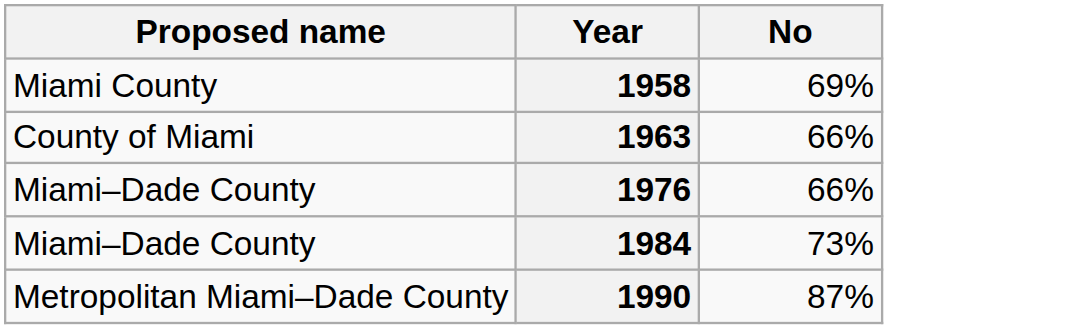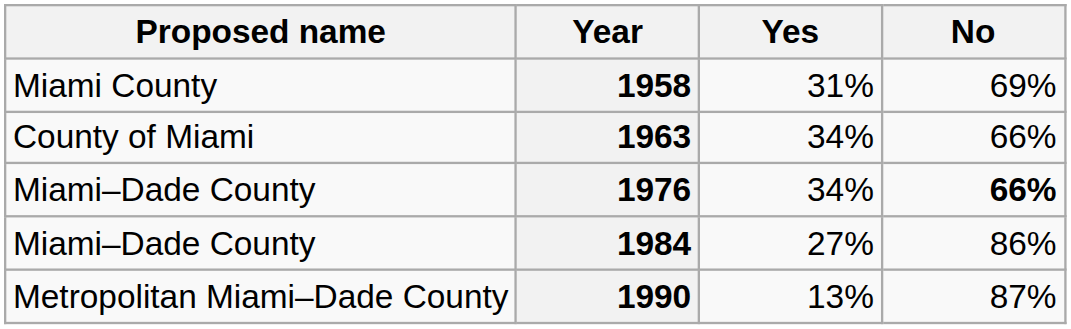 <table class="wikitable sortable plainrowheaders" style="font-size: 90%; text-align: right;">
 <tr>
 <th scope="col">Proposed name</th>
 <th scope="col" style="width: 5em;">Year</th>
+<th scope="col" style="width: 5em;">Yes</th>
 <th scope="col" style="width: 5em;">No</th>
 </tr>
 <tr>
 <td style="text-align:left">Miami County</td>
 <th scope="row" style="text-align: right;">1958</th>
+<td>31%</td>
 <td>69%</td>
 </tr>
 <tr>
 <td style="text-align:left">County of Miami</td>
 <th scope="row" style="text-align: right;">1963</th>
+<td>34%</td>
 <td>66%</td>
 </tr>
 <tr>
 <td style="text-align:left">Miami–Dade County</td>
 <th scope="row" style="text-align: right;">1976</th>
-<td>66%</td>
+<td>34%</td>
+<td><strong>66%</strong></td>
 </tr>
 <tr>
 <td style="text-align:left">Miami–Dade County</td>
 <th scope="row" style="text-align: right;">1984</th>
-<td>73%</td>
+<td>27%</td>
+<td>86%</td>
 </tr>
 <tr>
 <td style="text-align:left">Metropolitan Miami–Dade County</td>
 <th scope="row" style="text-align: right;">1990</th>
+<td>13%</td>
 <td>87%</td>
 </tr>
 </table>
